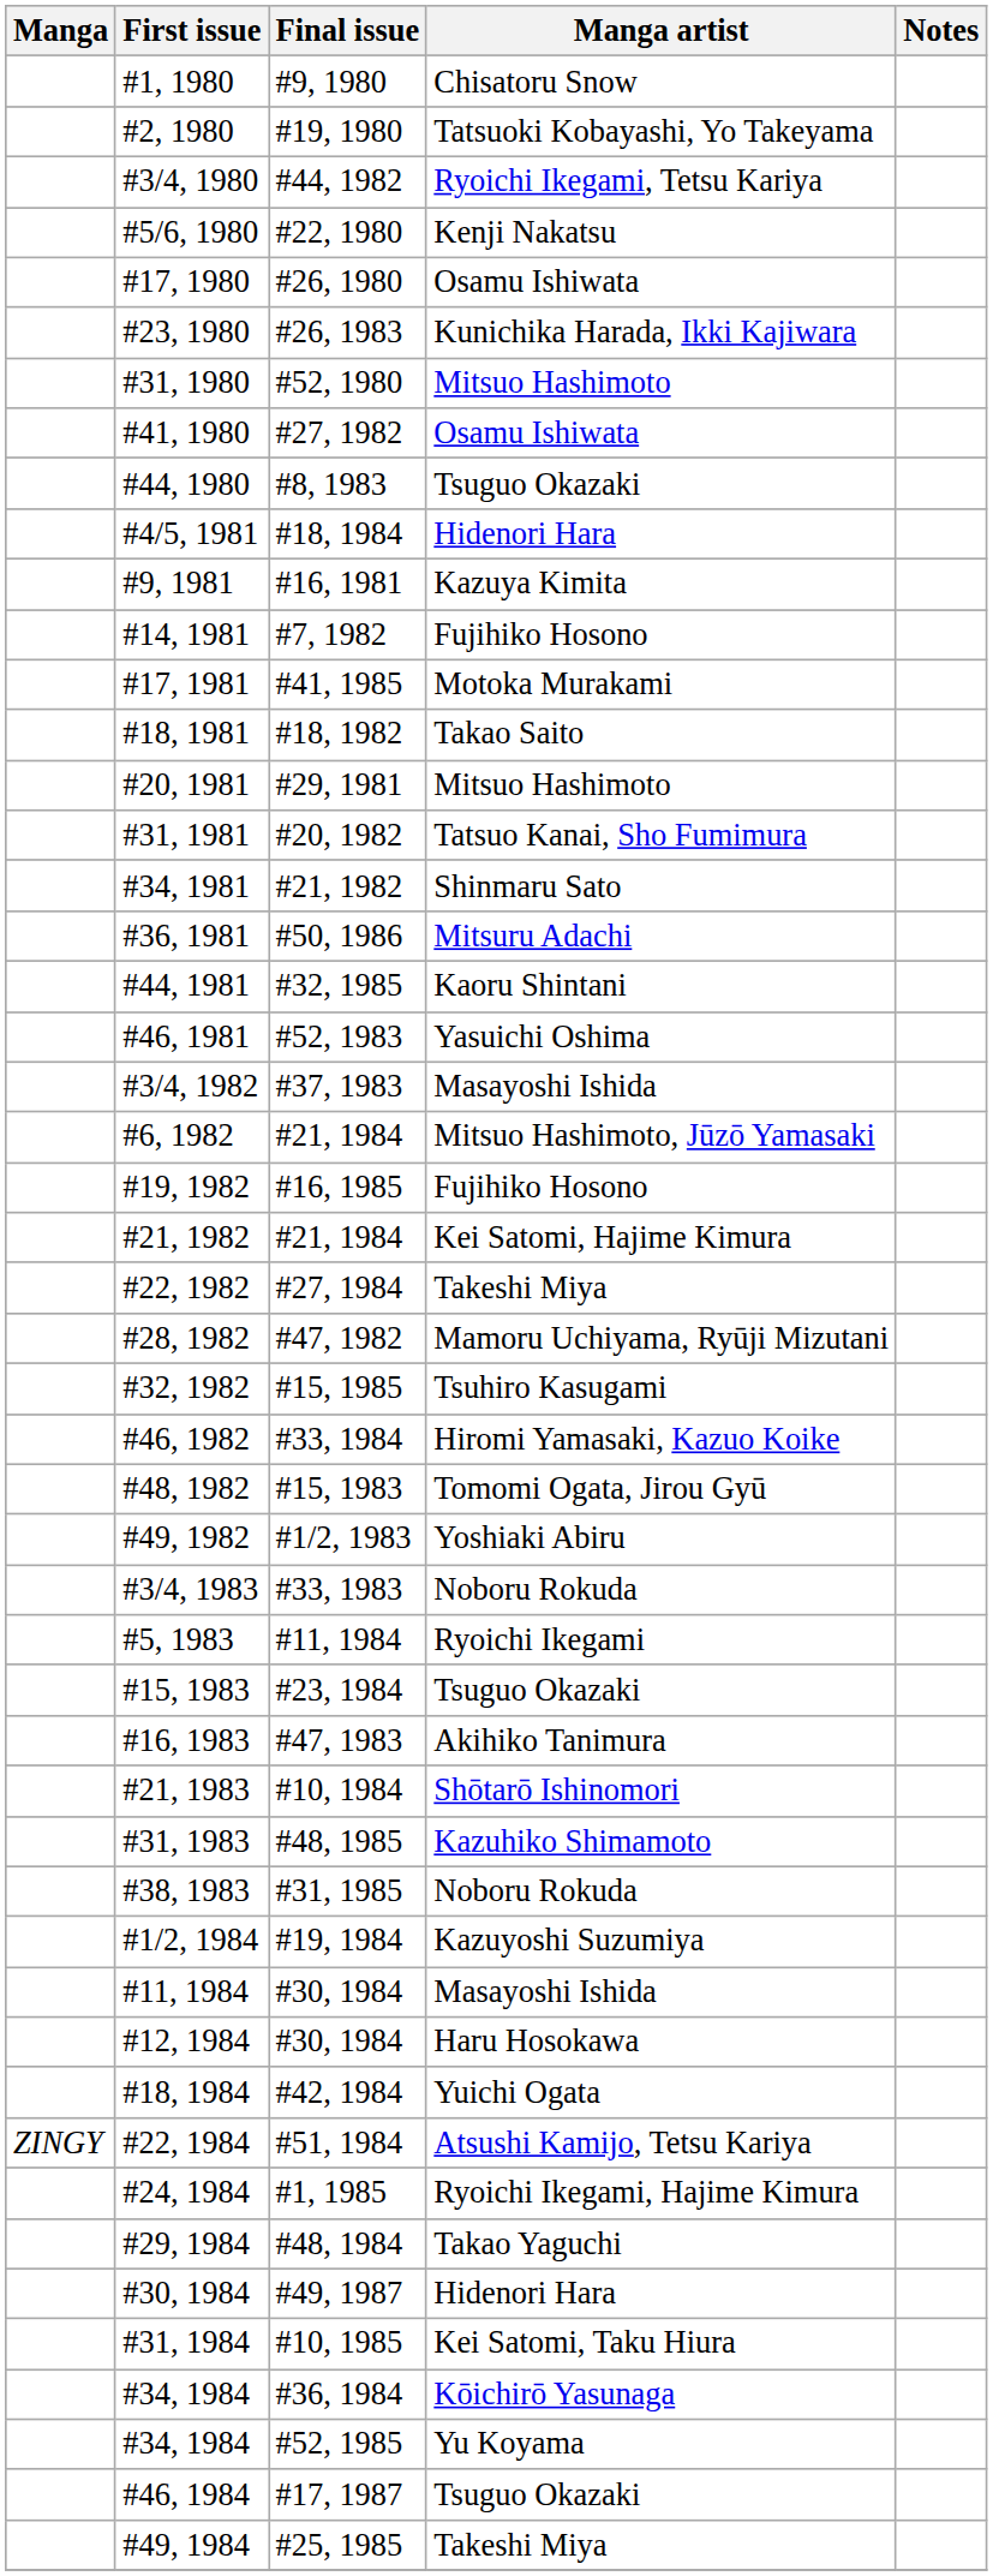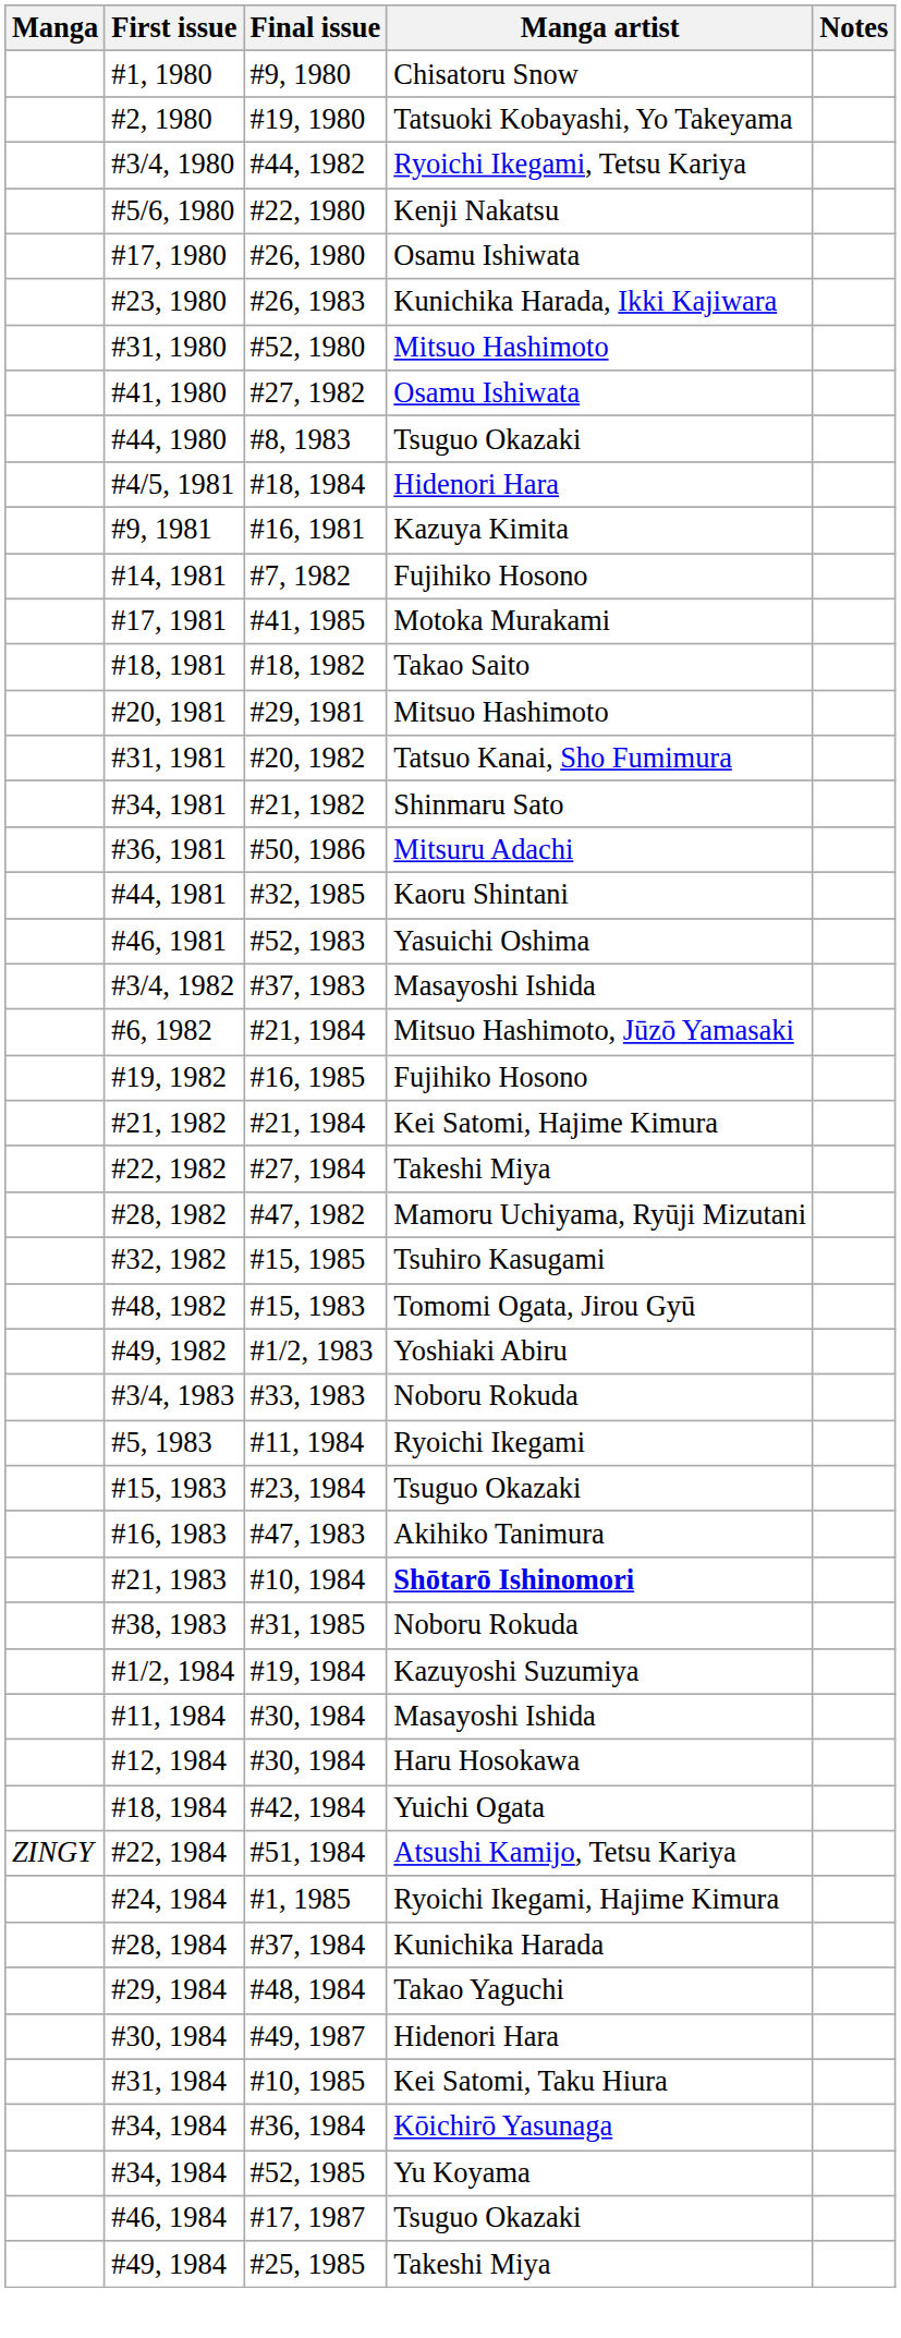 <table class="wikitable sortable" style="background: #FFF;">
 <tr>
 <th>Manga</th>
 <th>First issue</th>
 <th>Final issue</th>
 <th>Manga artist</th>
 <th>Notes</th>
 </tr>
 <tr>
 <td></td>
 <td>#1, 1980</td>
 <td>#9, 1980</td>
 <td>Chisatoru Snow</td>
 <td></td>
 </tr>
 <tr>
 <td></td>
 <td>#2, 1980</td>
 <td>#19, 1980</td>
 <td>Tatsuoki Kobayashi, Yo Takeyama</td>
 <td></td>
 </tr>
 <tr>
 <td></td>
 <td>#3/4, 1980</td>
 <td>#44, 1982</td>
 <td><a href='#'>Ryoichi Ikegami</a>, Tetsu Kariya</td>
 <td></td>
 </tr>
 <tr>
 <td></td>
 <td>#5/6, 1980</td>
 <td>#22, 1980</td>
 <td>Kenji Nakatsu</td>
 <td></td>
 </tr>
 <tr>
 <td></td>
 <td>#17, 1980</td>
 <td>#26, 1980</td>
 <td>Osamu Ishiwata</td>
 <td></td>
 </tr>
 <tr>
 <td></td>
 <td>#23, 1980</td>
 <td>#26, 1983</td>
 <td>Kunichika Harada, <a href='#'>Ikki Kajiwara</a></td>
 <td></td>
 </tr>
 <tr>
 <td></td>
 <td>#31, 1980</td>
 <td>#52, 1980</td>
 <td><a href='#'>Mitsuo Hashimoto</a></td>
 <td></td>
 </tr>
 <tr>
 <td></td>
 <td>#41, 1980</td>
 <td>#27, 1982</td>
 <td><a href='#'>Osamu Ishiwata</a></td>
 <td></td>
 </tr>
 <tr>
 <td></td>
 <td>#44, 1980</td>
 <td>#8, 1983</td>
 <td>Tsuguo Okazaki</td>
 <td></td>
 </tr>
 <tr>
 <td></td>
 <td>#4/5, 1981</td>
 <td>#18, 1984</td>
 <td><a href='#'>Hidenori Hara</a></td>
 <td></td>
 </tr>
 <tr>
 <td></td>
 <td>#9, 1981</td>
 <td>#16, 1981</td>
 <td>Kazuya Kimita</td>
 <td></td>
 </tr>
 <tr>
 <td></td>
 <td>#14, 1981</td>
 <td>#7, 1982</td>
 <td>Fujihiko Hosono</td>
 <td></td>
 </tr>
 <tr>
 <td></td>
 <td>#17, 1981</td>
 <td>#41, 1985</td>
 <td>Motoka Murakami</td>
 <td></td>
 </tr>
 <tr>
 <td></td>
 <td>#18, 1981</td>
 <td>#18, 1982</td>
 <td>Takao Saito</td>
 <td></td>
 </tr>
 <tr>
 <td></td>
 <td>#20, 1981</td>
 <td>#29, 1981</td>
 <td>Mitsuo Hashimoto</td>
 <td></td>
 </tr>
 <tr>
 <td></td>
 <td>#31, 1981</td>
 <td>#20, 1982</td>
 <td>Tatsuo Kanai, <a href='#'>Sho Fumimura</a></td>
 <td></td>
 </tr>
 <tr>
 <td></td>
 <td>#34, 1981</td>
 <td>#21, 1982</td>
 <td>Shinmaru Sato</td>
 <td></td>
 </tr>
 <tr>
 <td></td>
 <td>#36, 1981</td>
 <td>#50, 1986</td>
 <td><a href='#'>Mitsuru Adachi</a></td>
 <td></td>
 </tr>
 <tr>
 <td></td>
 <td>#44, 1981</td>
 <td>#32, 1985</td>
 <td>Kaoru Shintani</td>
 <td></td>
 </tr>
 <tr>
 <td></td>
 <td>#46, 1981</td>
 <td>#52, 1983</td>
 <td>Yasuichi Oshima</td>
 <td></td>
 </tr>
 <tr>
 <td></td>
 <td>#3/4, 1982</td>
 <td>#37, 1983</td>
 <td>Masayoshi Ishida</td>
 <td></td>
 </tr>
 <tr>
 <td></td>
 <td>#6, 1982</td>
 <td>#21, 1984</td>
 <td>Mitsuo Hashimoto, <a href='#'>Jūzō Yamasaki</a></td>
 <td></td>
 </tr>
 <tr>
 <td></td>
 <td>#19, 1982</td>
 <td>#16, 1985</td>
 <td>Fujihiko Hosono</td>
 <td></td>
 </tr>
 <tr>
 <td></td>
 <td>#21, 1982</td>
 <td>#21, 1984</td>
 <td>Kei Satomi, Hajime Kimura</td>
 <td></td>
 </tr>
 <tr>
 <td></td>
 <td>#22, 1982</td>
 <td>#27, 1984</td>
 <td>Takeshi Miya</td>
 <td></td>
 </tr>
 <tr>
 <td></td>
 <td>#28, 1982</td>
 <td>#47, 1982</td>
 <td>Mamoru Uchiyama, Ryūji Mizutani</td>
 <td></td>
 </tr>
 <tr>
 <td></td>
 <td>#32, 1982</td>
 <td>#15, 1985</td>
 <td>Tsuhiro Kasugami</td>
 <td></td>
 </tr>
 <tr>
 <td></td>
-<td>#46, 1982</td>
-<td>#33, 1984</td>
-<td>Hiromi Yamasaki, <a href='#'>Kazuo Koike</a></td>
-<td></td>
-</tr>
-<tr>
-<td></td>
 <td>#48, 1982</td>
 <td>#15, 1983</td>
 <td>Tomomi Ogata, Jirou Gyū</td>
 <td></td>
 </tr>
 <tr>
 <td></td>
 <td>#49, 1982</td>
 <td>#1/2, 1983</td>
 <td>Yoshiaki Abiru</td>
 <td></td>
 </tr>
 <tr>
 <td></td>
 <td>#3/4, 1983</td>
 <td>#33, 1983</td>
 <td>Noboru Rokuda</td>
 <td></td>
 </tr>
 <tr>
 <td></td>
 <td>#5, 1983</td>
 <td>#11, 1984</td>
 <td>Ryoichi Ikegami</td>
 <td></td>
 </tr>
 <tr>
 <td></td>
 <td>#15, 1983</td>
 <td>#23, 1984</td>
 <td>Tsuguo Okazaki</td>
 <td></td>
 </tr>
 <tr>
 <td></td>
 <td>#16, 1983</td>
 <td>#47, 1983</td>
 <td>Akihiko Tanimura</td>
 <td></td>
 </tr>
 <tr>
 <td></td>
 <td>#21, 1983</td>
 <td>#10, 1984</td>
-<td><a href='#'>Shōtarō Ishinomori</a></td>
-<td></td>
-</tr>
-<tr>
-<td></td>
-<td>#31, 1983</td>
-<td>#48, 1985</td>
-<td><a href='#'>Kazuhiko Shimamoto</a></td>
+<td><strong><a href='#'>Shōtarō Ishinomori</a></strong></td>
 <td></td>
 </tr>
 <tr>
 <td></td>
 <td>#38, 1983</td>
 <td>#31, 1985</td>
 <td>Noboru Rokuda</td>
 <td></td>
 </tr>
 <tr>
 <td></td>
 <td>#1/2, 1984</td>
 <td>#19, 1984</td>
 <td>Kazuyoshi Suzumiya</td>
 <td></td>
 </tr>
 <tr>
 <td></td>
 <td>#11, 1984</td>
 <td>#30, 1984</td>
 <td>Masayoshi Ishida</td>
 <td></td>
 </tr>
 <tr>
 <td></td>
 <td>#12, 1984</td>
 <td>#30, 1984</td>
 <td>Haru Hosokawa</td>
 <td></td>
 </tr>
 <tr>
 <td></td>
 <td>#18, 1984</td>
 <td>#42, 1984</td>
 <td>Yuichi Ogata</td>
 <td></td>
 </tr>
 <tr>
 <td><em>ZINGY</em></td>
 <td>#22, 1984</td>
 <td>#51, 1984</td>
 <td><a href='#'>Atsushi Kamijo</a>, Tetsu Kariya</td>
 <td></td>
 </tr>
 <tr>
 <td></td>
 <td>#24, 1984</td>
 <td>#1, 1985</td>
 <td>Ryoichi Ikegami, Hajime Kimura</td>
+<td></td>
+</tr>
+<tr>
+<td></td>
+<td>#28, 1984</td>
+<td>#37, 1984</td>
+<td>Kunichika Harada</td>
 <td></td>
 </tr>
 <tr>
 <td></td>
 <td>#29, 1984</td>
 <td>#48, 1984</td>
 <td>Takao Yaguchi</td>
 <td></td>
 </tr>
 <tr>
 <td></td>
 <td>#30, 1984</td>
 <td>#49, 1987</td>
 <td>Hidenori Hara</td>
 <td></td>
 </tr>
 <tr>
 <td></td>
 <td>#31, 1984</td>
 <td>#10, 1985</td>
 <td>Kei Satomi, Taku Hiura</td>
 <td></td>
 </tr>
 <tr>
 <td></td>
 <td>#34, 1984</td>
 <td>#36, 1984</td>
 <td><a href='#'>Kōichirō Yasunaga</a></td>
 <td></td>
 </tr>
 <tr>
 <td></td>
 <td>#34, 1984</td>
 <td>#52, 1985</td>
 <td>Yu Koyama</td>
 <td></td>
 </tr>
 <tr>
 <td></td>
 <td>#46, 1984</td>
 <td>#17, 1987</td>
 <td>Tsuguo Okazaki</td>
 <td></td>
 </tr>
 <tr>
 <td></td>
 <td>#49, 1984</td>
 <td>#25, 1985</td>
 <td>Takeshi Miya</td>
 <td></td>
 </tr>
 <tr>
 </tr>
 </table>
